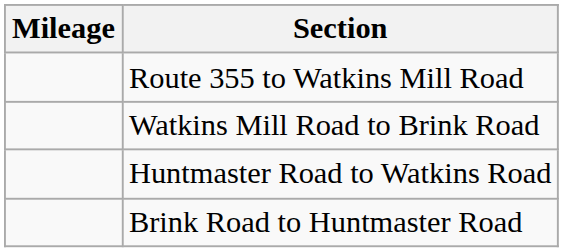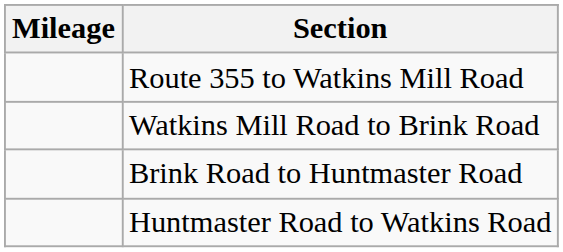 <table class="wikitable">
 <tr>
 <th>Mileage</th>
 <th>Section</th>
 </tr>
 <tr>
 <td></td>
 <td>Route 355 to Watkins Mill Road</td>
 </tr>
 <tr>
 <td></td>
 <td>Watkins Mill Road to Brink Road</td>
 </tr>
 <tr>
 <td></td>
-<td>Huntmaster Road to Watkins Road</td>
+<td>Brink Road to Huntmaster Road</td>
 </tr>
 <tr>
 <td></td>
-<td>Brink Road to Huntmaster Road</td>
+<td>Huntmaster Road to Watkins Road</td>
 </tr>
 </table>
